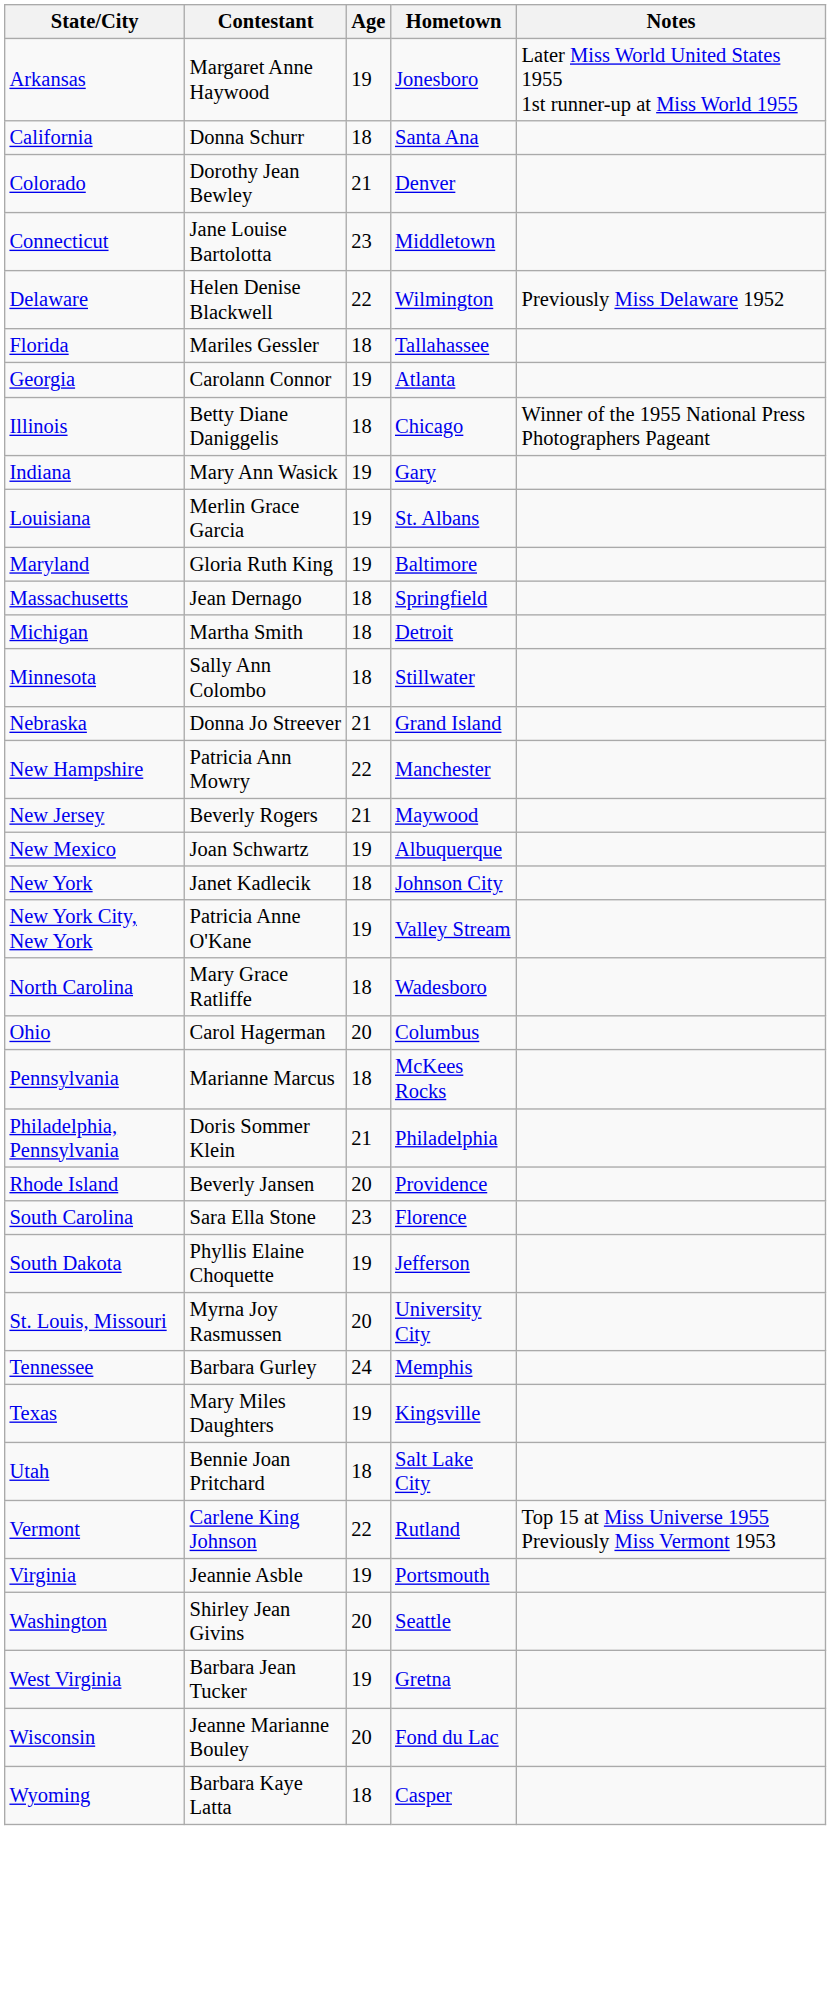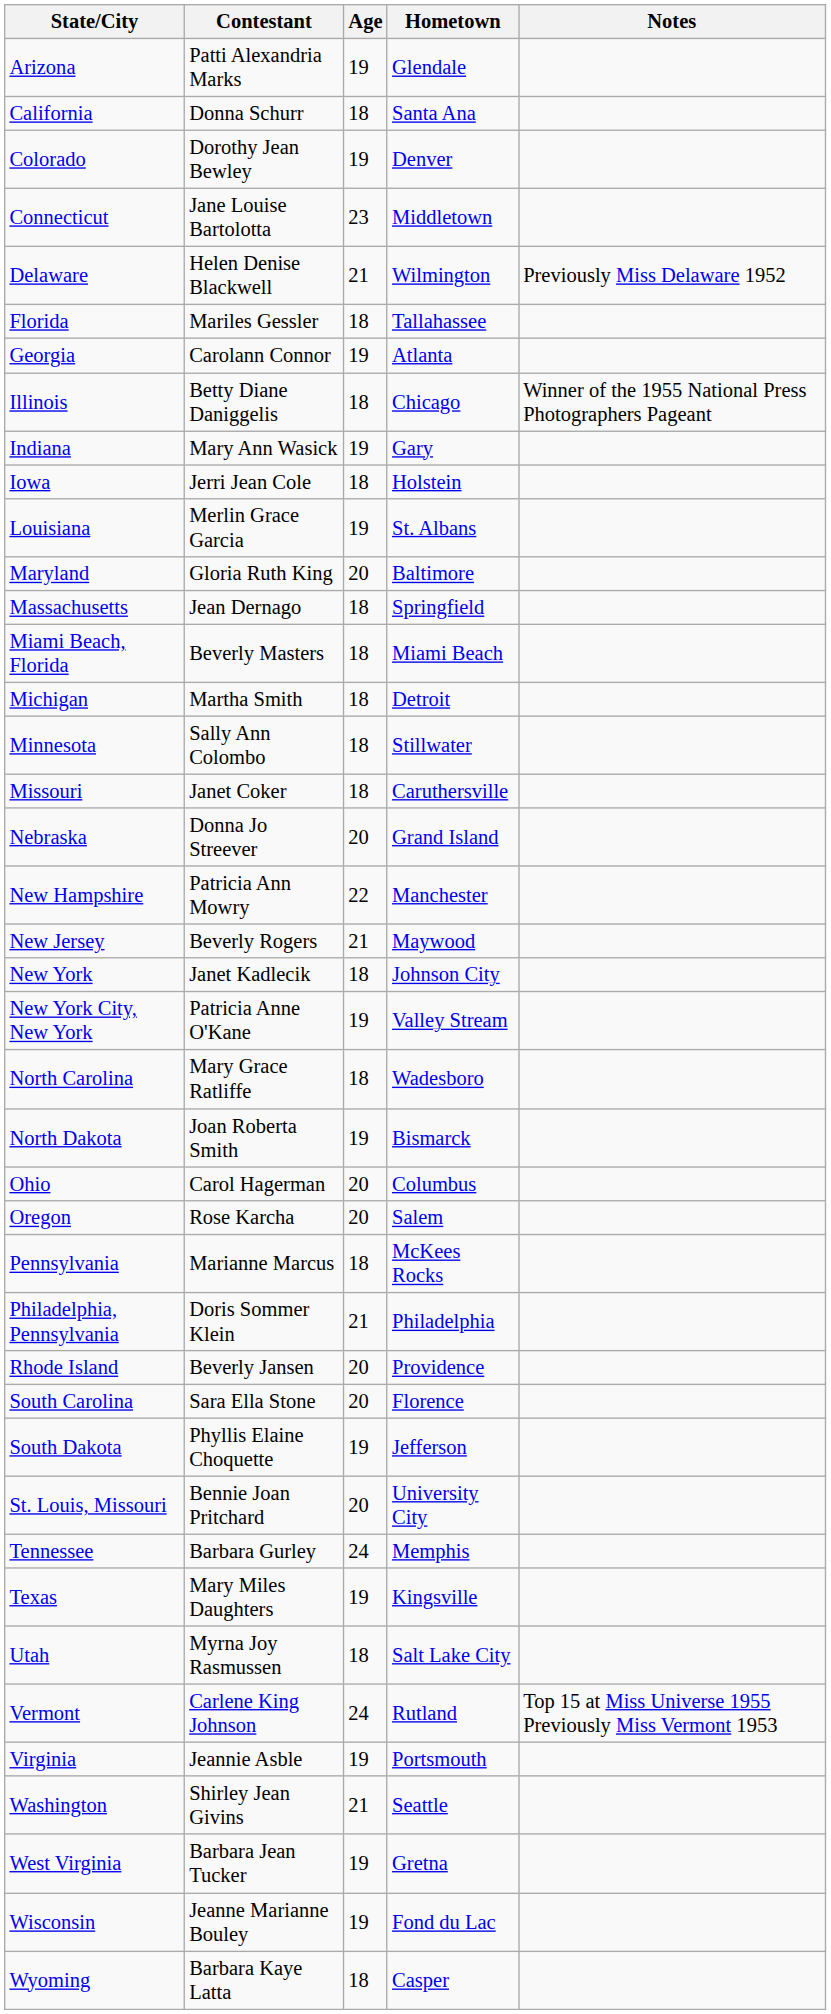 <table class="wikitable sortable" style="font-size: 95%;">
 <tr>
 <th>State/City</th>
 <th>Contestant</th>
 <th>Age</th>
 <th>Hometown</th>
 <th>Notes</th>
 </tr>
 <tr>
-<td><a href='#'>Arkansas</a></td>
-<td>Margaret Anne Haywood</td>
+<td><a href='#'>Arizona</a></td>
+<td>Patti Alexandria Marks</td>
 <td>19</td>
-<td><a href='#'>Jonesboro</a></td>
-<td>Later <a href='#'>Miss World United States</a> 1955<br>1st runner-up at <a href='#'>Miss World 1955</a></td>
+<td><a href='#'>Glendale</a></td>
+<td></td>
 </tr>
 <tr>
 <td><a href='#'>California</a></td>
 <td>Donna Schurr</td>
 <td>18</td>
 <td><a href='#'>Santa Ana</a></td>
 <td></td>
 </tr>
 <tr>
 <td><a href='#'>Colorado</a></td>
 <td>Dorothy Jean Bewley</td>
-<td>21</td>
+<td>19</td>
 <td><a href='#'>Denver</a></td>
 <td></td>
 </tr>
 <tr>
 <td><a href='#'>Connecticut</a></td>
 <td>Jane Louise Bartolotta</td>
 <td>23</td>
 <td><a href='#'>Middletown</a></td>
 <td></td>
 </tr>
 <tr>
 <td><a href='#'>Delaware</a></td>
 <td>Helen Denise Blackwell</td>
-<td>22</td>
+<td>21</td>
 <td><a href='#'>Wilmington</a></td>
 <td>Previously <a href='#'>Miss Delaware</a> 1952</td>
 </tr>
 <tr>
 <td><a href='#'>Florida</a></td>
 <td>Mariles Gessler</td>
 <td>18</td>
 <td><a href='#'>Tallahassee</a></td>
 <td></td>
 </tr>
 <tr>
 <td><a href='#'>Georgia</a></td>
 <td>Carolann Connor</td>
 <td>19</td>
 <td><a href='#'>Atlanta</a></td>
 <td></td>
 </tr>
 <tr>
 <td><a href='#'>Illinois</a></td>
 <td>Betty Diane Daniggelis</td>
 <td>18</td>
 <td><a href='#'>Chicago</a></td>
 <td>Winner of the 1955 National Press Photographers Pageant</td>
 </tr>
 <tr>
 <td><a href='#'>Indiana</a></td>
 <td>Mary Ann Wasick</td>
 <td>19</td>
 <td><a href='#'>Gary</a></td>
 <td></td>
 </tr>
 <tr>
+<td><a href='#'>Iowa</a></td>
+<td>Jerri Jean Cole</td>
+<td>18</td>
+<td><a href='#'>Holstein</a></td>
+<td></td>
+</tr>
+<tr>
 <td><a href='#'>Louisiana</a></td>
 <td>Merlin Grace Garcia</td>
 <td>19</td>
 <td><a href='#'>St. Albans</a></td>
 <td></td>
 </tr>
 <tr>
 <td><a href='#'>Maryland</a></td>
 <td>Gloria Ruth King</td>
-<td>19</td>
+<td>20</td>
 <td><a href='#'>Baltimore</a></td>
 <td></td>
 </tr>
 <tr>
 <td><a href='#'>Massachusetts</a></td>
 <td>Jean Dernago</td>
 <td>18</td>
 <td><a href='#'>Springfield</a></td>
+<td></td>
+</tr>
+<tr>
+<td><a href='#'>Miami Beach, Florida</a></td>
+<td>Beverly Masters</td>
+<td>18</td>
+<td><a href='#'>Miami Beach</a></td>
 <td></td>
 </tr>
 <tr>
 <td><a href='#'>Michigan</a></td>
 <td>Martha Smith</td>
 <td>18</td>
 <td><a href='#'>Detroit</a></td>
 <td></td>
 </tr>
 <tr>
 <td><a href='#'>Minnesota</a></td>
 <td>Sally Ann Colombo</td>
 <td>18</td>
 <td><a href='#'>Stillwater</a></td>
 <td></td>
 </tr>
 <tr>
+<td><a href='#'>Missouri</a></td>
+<td>Janet Coker</td>
+<td>18</td>
+<td><a href='#'>Caruthersville</a></td>
+<td></td>
+</tr>
+<tr>
 <td><a href='#'>Nebraska</a></td>
 <td>Donna Jo Streever</td>
-<td>21</td>
+<td>20</td>
 <td><a href='#'>Grand Island</a></td>
 <td></td>
 </tr>
 <tr>
 <td><a href='#'>New Hampshire</a></td>
 <td>Patricia Ann Mowry</td>
 <td>22</td>
 <td><a href='#'>Manchester</a></td>
 <td></td>
 </tr>
 <tr>
 <td><a href='#'>New Jersey</a></td>
 <td>Beverly Rogers</td>
 <td>21</td>
 <td><a href='#'>Maywood</a></td>
-<td></td>
-</tr>
-<tr>
-<td><a href='#'>New Mexico</a></td>
-<td>Joan Schwartz</td>
-<td>19</td>
-<td><a href='#'>Albuquerque</a></td>
 <td></td>
 </tr>
 <tr>
 <td><a href='#'>New York</a></td>
 <td>Janet Kadlecik</td>
 <td>18</td>
 <td><a href='#'>Johnson City</a></td>
 <td></td>
 </tr>
 <tr>
 <td><a href='#'>New York City, New York</a></td>
 <td>Patricia Anne O'Kane</td>
 <td>19</td>
 <td><a href='#'>Valley Stream</a></td>
 <td></td>
 </tr>
 <tr>
 <td><a href='#'>North Carolina</a></td>
 <td>Mary Grace Ratliffe</td>
 <td>18</td>
 <td><a href='#'>Wadesboro</a></td>
 <td></td>
 </tr>
 <tr>
+<td><a href='#'>North Dakota</a></td>
+<td>Joan Roberta Smith</td>
+<td>19</td>
+<td><a href='#'>Bismarck</a></td>
+<td></td>
+</tr>
+<tr>
 <td><a href='#'>Ohio</a></td>
 <td>Carol Hagerman</td>
 <td>20</td>
 <td><a href='#'>Columbus</a></td>
+<td></td>
+</tr>
+<tr>
+<td><a href='#'>Oregon</a></td>
+<td>Rose Karcha</td>
+<td>20</td>
+<td><a href='#'>Salem</a></td>
 <td></td>
 </tr>
 <tr>
 <td><a href='#'>Pennsylvania</a></td>
 <td>Marianne Marcus</td>
 <td>18</td>
 <td><a href='#'>McKees Rocks</a></td>
 <td></td>
 </tr>
 <tr>
 <td><a href='#'>Philadelphia, Pennsylvania</a></td>
 <td>Doris Sommer Klein</td>
 <td>21</td>
 <td><a href='#'>Philadelphia</a></td>
 <td></td>
 </tr>
 <tr>
 <td><a href='#'>Rhode Island</a></td>
 <td>Beverly Jansen</td>
 <td>20</td>
 <td><a href='#'>Providence</a></td>
 <td></td>
 </tr>
 <tr>
 <td><a href='#'>South Carolina</a></td>
 <td>Sara Ella Stone</td>
-<td>23</td>
+<td>20</td>
 <td><a href='#'>Florence</a></td>
 <td></td>
 </tr>
 <tr>
 <td><a href='#'>South Dakota</a></td>
 <td>Phyllis Elaine Choquette</td>
 <td>19</td>
 <td><a href='#'>Jefferson</a></td>
 <td></td>
 </tr>
 <tr>
 <td><a href='#'>St. Louis, Missouri</a></td>
-<td>Myrna Joy Rasmussen</td>
+<td>Bennie Joan Pritchard</td>
 <td>20</td>
 <td><a href='#'>University City</a></td>
 <td></td>
 </tr>
 <tr>
 <td><a href='#'>Tennessee</a></td>
 <td>Barbara Gurley</td>
 <td>24</td>
 <td><a href='#'>Memphis</a></td>
 <td></td>
 </tr>
 <tr>
 <td><a href='#'>Texas</a></td>
 <td>Mary Miles Daughters</td>
 <td>19</td>
 <td><a href='#'>Kingsville</a></td>
 <td></td>
 </tr>
 <tr>
 <td><a href='#'>Utah</a></td>
-<td>Bennie Joan Pritchard</td>
+<td>Myrna Joy Rasmussen</td>
 <td>18</td>
 <td><a href='#'>Salt Lake City</a></td>
 <td></td>
 </tr>
 <tr>
 <td><a href='#'>Vermont</a></td>
 <td><a href='#'>Carlene King Johnson</a></td>
-<td>22</td>
+<td>24</td>
 <td><a href='#'>Rutland</a></td>
 <td>Top 15 at <a href='#'>Miss Universe 1955</a><br>Previously <a href='#'>Miss Vermont</a> 1953</td>
 </tr>
 <tr>
 <td><a href='#'>Virginia</a></td>
 <td>Jeannie Asble</td>
 <td>19</td>
 <td><a href='#'>Portsmouth</a></td>
 <td></td>
 </tr>
 <tr>
 <td><a href='#'>Washington</a></td>
 <td>Shirley Jean Givins</td>
-<td>20</td>
+<td>21</td>
 <td><a href='#'>Seattle</a></td>
 <td></td>
 </tr>
 <tr>
 <td><a href='#'>West Virginia</a></td>
 <td>Barbara Jean Tucker</td>
 <td>19</td>
 <td><a href='#'>Gretna</a></td>
 <td></td>
 </tr>
 <tr>
 <td><a href='#'>Wisconsin</a></td>
 <td>Jeanne Marianne Bouley</td>
-<td>20</td>
+<td>19</td>
 <td><a href='#'>Fond du Lac</a></td>
 <td></td>
 </tr>
 <tr>
 <td><a href='#'>Wyoming</a></td>
 <td>Barbara Kaye Latta</td>
 <td>18</td>
 <td><a href='#'>Casper</a></td>
 <td></td>
 </tr>
 </table>
